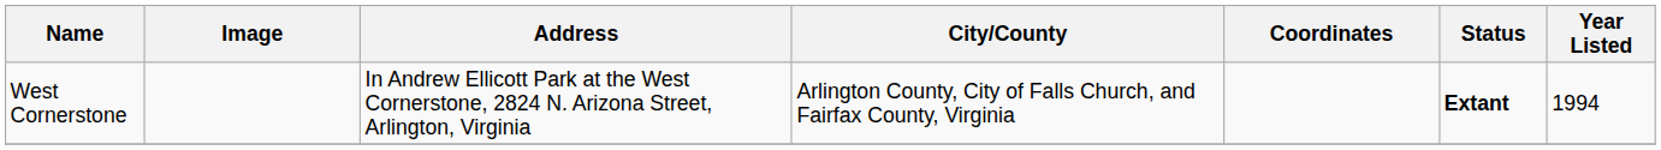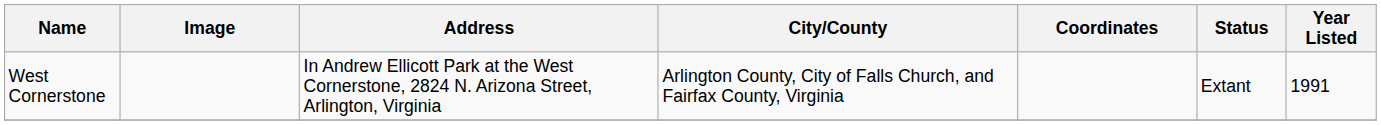 <table class="wikitable" style="width:auto">
 <tr>
 <th style="width:2.5%"><strong>Name</strong></th>
 <th style="width:10%"><strong>Image</strong></th>
 <th style="width:20%"><strong>Address</strong></th>
 <th style="width:20%"><strong>City/County</strong></th>
 <th style="width:10%"><strong>Coordinates</strong></th>
 <th style="width:5%"><strong>Status</strong></th>
 <th style="width:5%"><strong>Year<br>Listed</strong></th>
 </tr>
 <tr>
 <td>West Cornerstone</td>
 <td><br></td>
 <td>In Andrew Ellicott Park at the West Cornerstone, 2824 N. Arizona Street, Arlington, Virginia</td>
 <td>Arlington County, City of Falls Church, and Fairfax County, Virginia</td>
 <td></td>
-<td><strong>Extant</strong></td>
-<td>1994</td>
+<td>Extant</td>
+<td>1991</td>
 </tr>
 <tr>
 </tr>
 </table>
